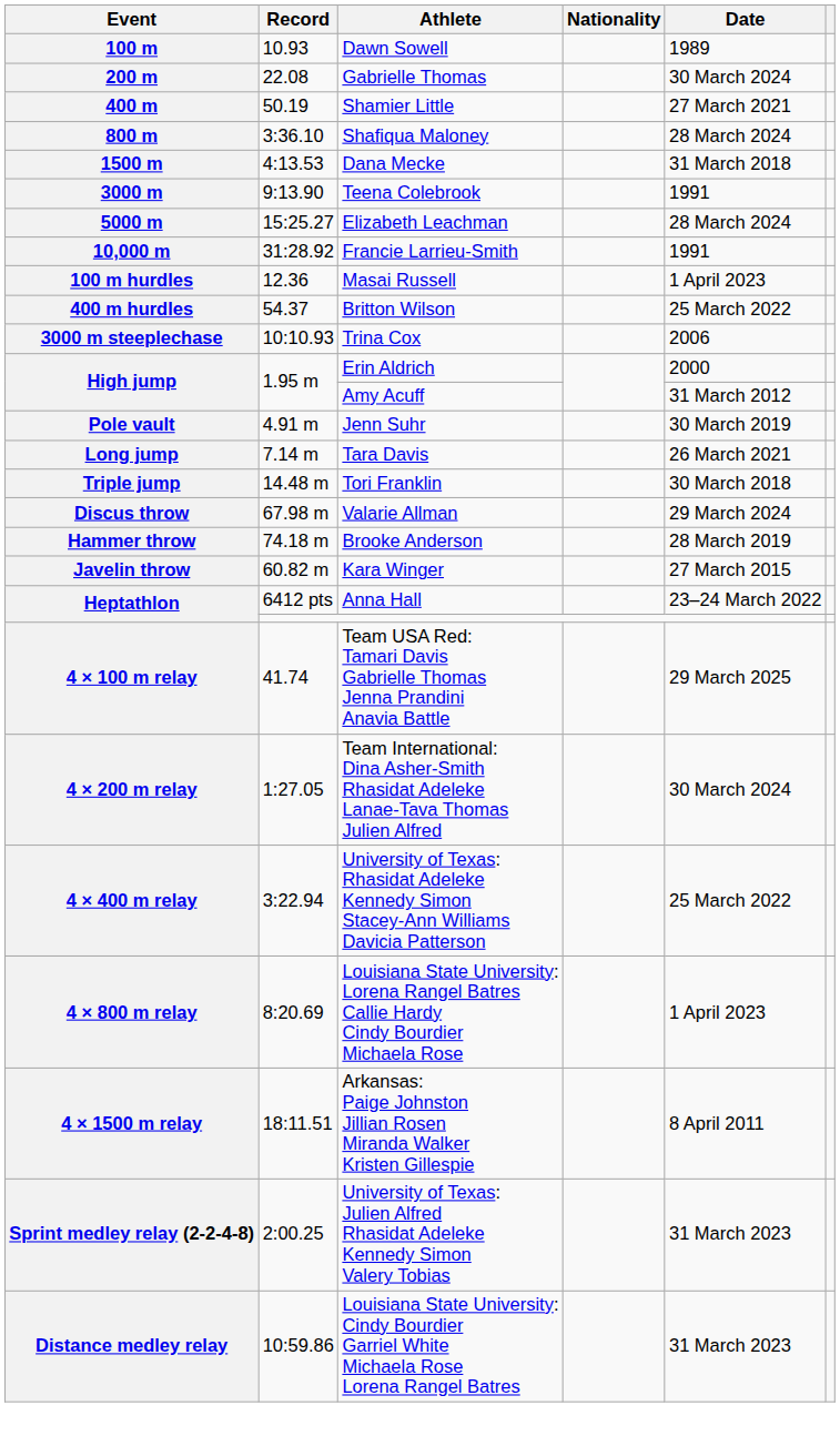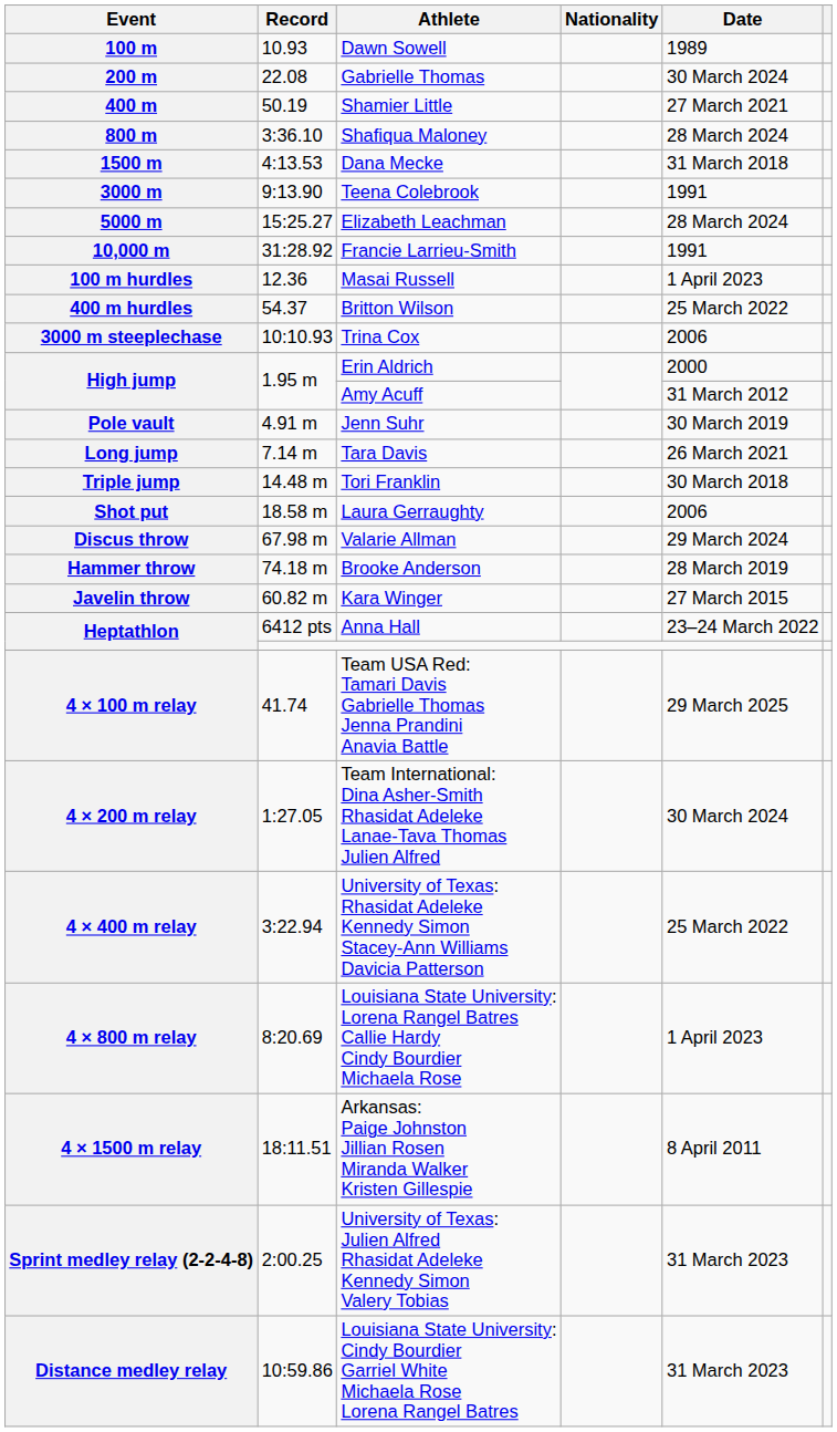 <table class="wikitable plainrowheaders sticky-header">
 <tr>
 <th scope="col">Event</th>
 <th scope="col">Record</th>
 <th scope="col">Athlete</th>
 <th scope="col">Nationality</th>
 <th scope="col">Date</th>
 <th scope="col"></th>
 </tr>
 <tr>
 <th scope="row"><a href='#'>100 m</a></th>
 <td>10.93</td>
 <td><a href='#'>Dawn Sowell</a></td>
 <td></td>
 <td>1989</td>
 <td></td>
 </tr>
 <tr>
 <th scope="row"><a href='#'>200 m</a></th>
 <td>22.08 </td>
 <td><a href='#'>Gabrielle Thomas</a></td>
 <td></td>
 <td>30 March 2024</td>
 <td></td>
 </tr>
 <tr>
 <th scope="row"><a href='#'>400 m</a></th>
 <td>50.19</td>
 <td><a href='#'>Shamier Little</a></td>
 <td></td>
 <td>27 March 2021</td>
 <td></td>
 </tr>
 <tr>
 <th scope="row"><a href='#'>800 m</a></th>
 <td>3:36.10</td>
 <td><a href='#'>Shafiqua Maloney</a></td>
 <td></td>
 <td>28 March 2024</td>
 <td></td>
 </tr>
 <tr>
 <th scope="row"><a href='#'>1500 m</a></th>
 <td>4:13.53</td>
 <td><a href='#'>Dana Mecke</a></td>
 <td></td>
 <td>31 March 2018</td>
 <td></td>
 </tr>
 <tr>
 <th scope="row"><a href='#'>3000 m</a></th>
 <td>9:13.90</td>
 <td><a href='#'>Teena Colebrook</a></td>
 <td></td>
 <td>1991</td>
 <td></td>
 </tr>
 <tr>
 <th scope="row"><a href='#'>5000 m</a></th>
 <td>15:25.27</td>
 <td><a href='#'>Elizabeth Leachman</a></td>
 <td></td>
 <td>28 March 2024</td>
 <td></td>
 </tr>
 <tr>
 <th scope="row"><a href='#'>10,000 m</a></th>
 <td>31:28.92</td>
 <td><a href='#'>Francie Larrieu-Smith</a></td>
 <td></td>
 <td>1991</td>
 <td></td>
 </tr>
 <tr>
 <th scope="row"><a href='#'>100 m hurdles</a></th>
 <td>12.36 </td>
 <td><a href='#'>Masai Russell</a></td>
 <td></td>
 <td>1 April 2023</td>
 <td></td>
 </tr>
 <tr>
 <th scope="row"><a href='#'>400 m hurdles</a></th>
 <td>54.37</td>
 <td><a href='#'>Britton Wilson</a></td>
 <td></td>
 <td>25 March 2022</td>
 <td></td>
 </tr>
 <tr>
 <th scope="row"><a href='#'>3000 m steeplechase</a></th>
 <td>10:10.93</td>
 <td><a href='#'>Trina Cox</a></td>
 <td></td>
 <td>2006</td>
 <td></td>
 </tr>
 <tr>
 <th scope="rowgroup" rowspan="2"><a href='#'>High jump</a></th>
 <td rowspan="2">1.95 m</td>
 <td><a href='#'>Erin Aldrich</a></td>
 <td rowspan="2"></td>
 <td>2000</td>
 <td></td>
 </tr>
 <tr>
 <td><a href='#'>Amy Acuff</a></td>
 <td>31 March 2012</td>
 <td></td>
 </tr>
 <tr>
 <th scope="row"><a href='#'>Pole vault</a></th>
 <td>4.91 m</td>
 <td><a href='#'>Jenn Suhr</a></td>
 <td></td>
 <td>30 March 2019</td>
 <td></td>
 </tr>
 <tr>
 <th scope="row"><a href='#'>Long jump</a></th>
 <td>7.14 m </td>
 <td><a href='#'>Tara Davis</a></td>
 <td></td>
 <td>26 March 2021</td>
 <td></td>
 </tr>
 <tr>
 <th scope="row"><a href='#'>Triple jump</a></th>
 <td>14.48 m </td>
 <td><a href='#'>Tori Franklin</a></td>
 <td></td>
 <td>30 March 2018</td>
 <td></td>
 </tr>
 <tr>
+<th scope="row"><a href='#'>Shot put</a></th>
+<td>18.58 m</td>
+<td><a href='#'>Laura Gerraughty</a></td>
+<td></td>
+<td>2006</td>
+<td></td>
+</tr>
+<tr>
 <th scope="row"><a href='#'>Discus throw</a></th>
 <td>67.98 m</td>
 <td><a href='#'>Valarie Allman</a></td>
 <td></td>
 <td>29 March 2024</td>
 <td></td>
 </tr>
 <tr>
 <th scope="row"><a href='#'>Hammer throw</a></th>
 <td>74.18 m</td>
 <td><a href='#'>Brooke Anderson</a></td>
 <td></td>
 <td>28 March 2019</td>
 <td></td>
 </tr>
 <tr>
 <th scope="row"><a href='#'>Javelin throw</a></th>
 <td>60.82 m</td>
 <td><a href='#'>Kara Winger</a></td>
 <td></td>
 <td>27 March 2015</td>
 <td></td>
 </tr>
 <tr>
 <th scope="rowgroup" rowspan="2"><a href='#'>Heptathlon</a></th>
 <td>6412 pts</td>
 <td><a href='#'>Anna Hall</a></td>
 <td></td>
 <td>23–24 March 2022</td>
 <td></td>
 </tr>
 <tr>
 <td colspan="4"></td>
 <td></td>
 </tr>
 <tr>
 <th scope="row"><a href='#'>4 × 100 m relay</a></th>
 <td>41.74</td>
 <td>Team USA Red:<br><a href='#'>Tamari Davis</a><br><a href='#'>Gabrielle Thomas</a><br><a href='#'>Jenna Prandini</a><br><a href='#'>Anavia Battle</a></td>
 <td></td>
 <td>29 March 2025</td>
 <td></td>
 </tr>
 <tr>
 <th scope="row"><a href='#'>4 × 200 m relay</a></th>
 <td>1:27.05 </td>
 <td>Team International:<br><a href='#'>Dina Asher-Smith</a><br><a href='#'>Rhasidat Adeleke</a><br><a href='#'>Lanae-Tava Thomas</a><br><a href='#'>Julien Alfred</a></td>
 <td><br><br><br><br></td>
 <td>30 March 2024</td>
 <td></td>
 </tr>
 <tr>
 <th scope="row"><a href='#'>4 × 400 m relay</a></th>
 <td>3:22.94</td>
 <td><a href='#'>University of Texas</a>:<br><a href='#'>Rhasidat Adeleke</a><br><a href='#'>Kennedy Simon</a><br><a href='#'>Stacey-Ann Williams</a><br><a href='#'>Davicia Patterson</a></td>
 <td><br><br><br><br></td>
 <td>25 March 2022</td>
 <td></td>
 </tr>
 <tr>
 <th scope="row"><a href='#'>4 × 800 m relay</a></th>
 <td>8:20.69</td>
 <td><a href='#'>Louisiana State University</a>:<br><a href='#'>Lorena Rangel Batres</a><br><a href='#'>Callie Hardy</a><br><a href='#'>Cindy Bourdier</a><br><a href='#'>Michaela Rose</a></td>
 <td></td>
 <td>1 April 2023</td>
 <td></td>
 </tr>
 <tr>
 <th scope="row"><a href='#'>4 × 1500 m relay</a></th>
 <td>18:11.51</td>
 <td>Arkansas:<br><a href='#'>Paige Johnston</a><br><a href='#'>Jillian Rosen</a><br><a href='#'>Miranda Walker</a><br><a href='#'>Kristen Gillespie</a></td>
 <td></td>
 <td>8 April 2011</td>
 <td></td>
 </tr>
 <tr>
 <th scope="row"><a href='#'>Sprint medley relay</a> (2-2-4-8)</th>
 <td>2:00.25</td>
 <td><a href='#'>University of Texas</a>:<br><a href='#'>Julien Alfred</a><br><a href='#'>Rhasidat Adeleke</a><br><a href='#'>Kennedy Simon</a><br><a href='#'>Valery Tobias</a></td>
 <td><br><br><br><br></td>
 <td>31 March 2023</td>
 <td></td>
 </tr>
 <tr>
 <th scope="row"><a href='#'>Distance medley relay</a></th>
 <td>10:59.86</td>
 <td><a href='#'>Louisiana State University</a>:<br><a href='#'>Cindy Bourdier</a><br><a href='#'>Garriel White</a><br><a href='#'>Michaela Rose</a><br><a href='#'>Lorena Rangel Batres</a></td>
 <td></td>
 <td>31 March 2023</td>
 <td></td>
 </tr>
 </table>
